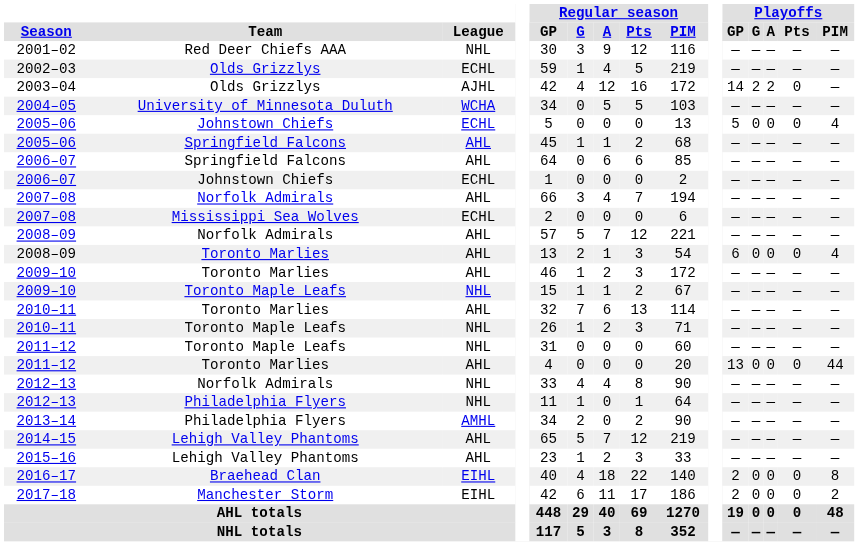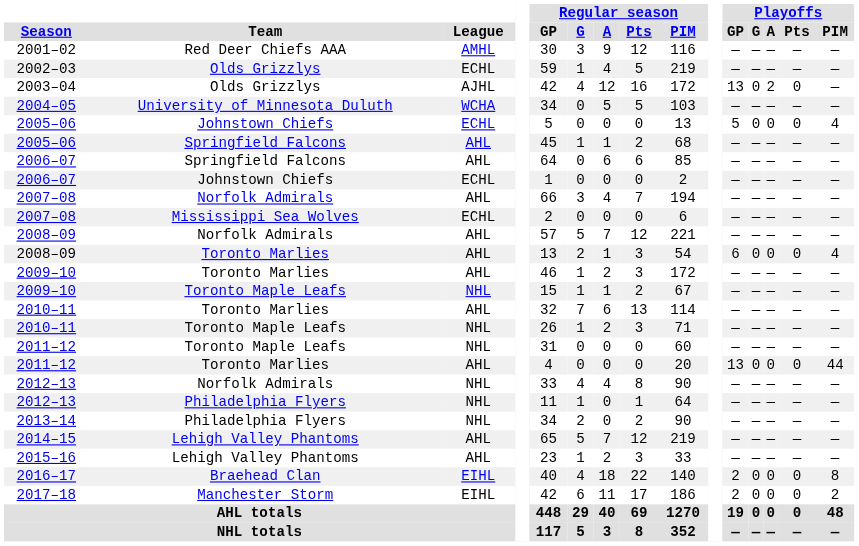 <table border="0" cellpadding="1" cellspacing="0" style="text-align:center; width:60em;">
 <tr style="background:#e0e0e0;">
 <th colspan="3"  bgcolor="#ffffff"> </th>
 <th rowspan="99" bgcolor="#ffffff"> </th>
 <th colspan="5"><a href='#'>Regular season</a></th>
 <th rowspan="99" bgcolor="#ffffff"> </th>
 <th colspan="5"><a href='#'>Playoffs</a></th>
 </tr>
 <tr style="background:#e0e0e0;">
 <th><a href='#'>Season</a></th>
 <th>Team</th>
 <th>League</th>
 <th>GP</th>
 <th><a href='#'>G</a></th>
 <th><a href='#'>A</a></th>
 <th><a href='#'>Pts</a></th>
 <th><a href='#'>PIM</a></th>
 <th>GP</th>
 <th>G</th>
 <th>A</th>
 <th>Pts</th>
 <th>PIM</th>
 </tr>
 <tr>
 <td>2001–02</td>
 <td>Red Deer Chiefs AAA</td>
-<td>NHL</td>
+<td><a href='#'>AMHL</a></td>
 <td>30</td>
 <td>3</td>
 <td>9</td>
 <td>12</td>
 <td>116</td>
 <td>—</td>
 <td>—</td>
 <td>—</td>
 <td>—</td>
 <td>—</td>
 </tr>
 <tr style="background:#f0f0f0;">
 <td>2002–03</td>
 <td><a href='#'>Olds Grizzlys</a></td>
 <td>ECHL</td>
 <td>59</td>
 <td>1</td>
 <td>4</td>
 <td>5</td>
 <td>219</td>
 <td>—</td>
 <td>—</td>
 <td>—</td>
 <td>—</td>
 <td>—</td>
 </tr>
 <tr>
 <td>2003–04</td>
 <td>Olds Grizzlys</td>
 <td>AJHL</td>
 <td>42</td>
 <td>4</td>
 <td>12</td>
 <td>16</td>
 <td>172</td>
-<td>14</td>
-<td>2</td>
+<td>13</td>
+<td>0</td>
 <td>2</td>
 <td>0</td>
 <td>—</td>
 </tr>
 <tr style="background:#f0f0f0;">
 <td><a href='#'>2004–05</a></td>
 <td><a href='#'>University of Minnesota Duluth</a></td>
 <td><a href='#'>WCHA</a></td>
 <td>34</td>
 <td>0</td>
 <td>5</td>
 <td>5</td>
 <td>103</td>
 <td>—</td>
 <td>—</td>
 <td>—</td>
 <td>—</td>
 <td>—</td>
 </tr>
 <tr>
 <td><a href='#'>2005–06</a></td>
 <td><a href='#'>Johnstown Chiefs</a></td>
 <td><a href='#'>ECHL</a></td>
 <td>5</td>
 <td>0</td>
 <td>0</td>
 <td>0</td>
 <td>13</td>
 <td>5</td>
 <td>0</td>
 <td>0</td>
 <td>0</td>
 <td>4</td>
 </tr>
 <tr style="background:#f0f0f0;">
 <td><a href='#'>2005–06</a></td>
 <td><a href='#'>Springfield Falcons</a></td>
 <td><a href='#'>AHL</a></td>
 <td>45</td>
 <td>1</td>
 <td>1</td>
 <td>2</td>
 <td>68</td>
 <td>—</td>
 <td>—</td>
 <td>—</td>
 <td>—</td>
 <td>—</td>
 </tr>
 <tr>
 <td><a href='#'>2006–07</a></td>
 <td>Springfield Falcons</td>
 <td>AHL</td>
 <td>64</td>
 <td>0</td>
 <td>6</td>
 <td>6</td>
 <td>85</td>
 <td>—</td>
 <td>—</td>
 <td>—</td>
 <td>—</td>
 <td>—</td>
 </tr>
 <tr style="background:#f0f0f0;">
 <td><a href='#'>2006–07</a></td>
 <td>Johnstown Chiefs</td>
 <td>ECHL</td>
 <td>1</td>
 <td>0</td>
 <td>0</td>
 <td>0</td>
 <td>2</td>
 <td>—</td>
 <td>—</td>
 <td>—</td>
 <td>—</td>
 <td>—</td>
 </tr>
 <tr>
 <td><a href='#'>2007–08</a></td>
 <td><a href='#'>Norfolk Admirals</a></td>
 <td>AHL</td>
 <td>66</td>
 <td>3</td>
 <td>4</td>
 <td>7</td>
 <td>194</td>
 <td>—</td>
 <td>—</td>
 <td>—</td>
 <td>—</td>
 <td>—</td>
 </tr>
 <tr style="background:#f0f0f0;">
 <td><a href='#'>2007–08</a></td>
 <td><a href='#'>Mississippi Sea Wolves</a></td>
 <td>ECHL</td>
 <td>2</td>
 <td>0</td>
 <td>0</td>
 <td>0</td>
 <td>6</td>
 <td>—</td>
 <td>—</td>
 <td>—</td>
 <td>—</td>
 <td>—</td>
 </tr>
 <tr>
 <td><a href='#'>2008–09</a></td>
 <td>Norfolk Admirals</td>
 <td>AHL</td>
 <td>57</td>
 <td>5</td>
 <td>7</td>
 <td>12</td>
 <td>221</td>
 <td>—</td>
 <td>—</td>
 <td>—</td>
 <td>—</td>
 <td>—</td>
 </tr>
 <tr style="background:#f0f0f0;">
 <td>2008–09</td>
 <td><a href='#'>Toronto Marlies</a></td>
 <td>AHL</td>
 <td>13</td>
 <td>2</td>
 <td>1</td>
 <td>3</td>
 <td>54</td>
 <td>6</td>
 <td>0</td>
 <td>0</td>
 <td>0</td>
 <td>4</td>
 </tr>
 <tr>
 <td><a href='#'>2009–10</a></td>
 <td>Toronto Marlies</td>
 <td>AHL</td>
 <td>46</td>
 <td>1</td>
 <td>2</td>
 <td>3</td>
 <td>172</td>
 <td>—</td>
 <td>—</td>
 <td>—</td>
 <td>—</td>
 <td>—</td>
 </tr>
 <tr style="background:#f0f0f0;">
 <td><a href='#'>2009–10</a></td>
 <td><a href='#'>Toronto Maple Leafs</a></td>
 <td><a href='#'>NHL</a></td>
 <td>15</td>
 <td>1</td>
 <td>1</td>
 <td>2</td>
 <td>67</td>
 <td>—</td>
 <td>—</td>
 <td>—</td>
 <td>—</td>
 <td>—</td>
 </tr>
 <tr>
 <td><a href='#'>2010–11</a></td>
 <td>Toronto Marlies</td>
 <td>AHL</td>
 <td>32</td>
 <td>7</td>
 <td>6</td>
 <td>13</td>
 <td>114</td>
 <td>—</td>
 <td>—</td>
 <td>—</td>
 <td>—</td>
 <td>—</td>
 </tr>
 <tr style="background:#f0f0f0;">
 <td><a href='#'>2010–11</a></td>
 <td>Toronto Maple Leafs</td>
 <td>NHL</td>
 <td>26</td>
 <td>1</td>
 <td>2</td>
 <td>3</td>
 <td>71</td>
 <td>—</td>
 <td>—</td>
 <td>—</td>
 <td>—</td>
 <td>—</td>
 </tr>
 <tr>
 <td><a href='#'>2011–12</a></td>
 <td>Toronto Maple Leafs</td>
 <td>NHL</td>
 <td>31</td>
 <td>0</td>
 <td>0</td>
 <td>0</td>
 <td>60</td>
 <td>—</td>
 <td>—</td>
 <td>—</td>
 <td>—</td>
 <td>—</td>
 </tr>
 <tr style="background:#f0f0f0;">
 <td><a href='#'>2011–12</a></td>
 <td>Toronto Marlies</td>
 <td>AHL</td>
 <td>4</td>
 <td>0</td>
 <td>0</td>
 <td>0</td>
 <td>20</td>
 <td>13</td>
 <td>0</td>
 <td>0</td>
 <td>0</td>
 <td>44</td>
 </tr>
 <tr>
 <td><a href='#'>2012–13</a></td>
 <td>Norfolk Admirals</td>
 <td>NHL</td>
 <td>33</td>
 <td>4</td>
 <td>4</td>
 <td>8</td>
 <td>90</td>
 <td>—</td>
 <td>—</td>
 <td>—</td>
 <td>—</td>
 <td>—</td>
 </tr>
 <tr style="background:#f0f0f0;">
 <td><a href='#'>2012–13</a></td>
 <td><a href='#'>Philadelphia Flyers</a></td>
 <td>NHL</td>
 <td>11</td>
 <td>1</td>
 <td>0</td>
 <td>1</td>
 <td>64</td>
 <td>—</td>
 <td>—</td>
 <td>—</td>
 <td>—</td>
 <td>—</td>
 </tr>
 <tr>
 <td><a href='#'>2013–14</a></td>
 <td>Philadelphia Flyers</td>
-<td><a href='#'>AMHL</a></td>
+<td>NHL</td>
 <td>34</td>
 <td>2</td>
 <td>0</td>
 <td>2</td>
 <td>90</td>
 <td>—</td>
 <td>—</td>
 <td>—</td>
 <td>—</td>
 <td>—</td>
 </tr>
 <tr style="background:#f0f0f0;">
 <td><a href='#'>2014–15</a></td>
 <td><a href='#'>Lehigh Valley Phantoms</a></td>
 <td>AHL</td>
 <td>65</td>
 <td>5</td>
 <td>7</td>
 <td>12</td>
 <td>219</td>
 <td>—</td>
 <td>—</td>
 <td>—</td>
 <td>—</td>
 <td>—</td>
 </tr>
 <tr>
 <td><a href='#'>2015–16</a></td>
 <td>Lehigh Valley Phantoms</td>
 <td>AHL</td>
 <td>23</td>
 <td>1</td>
 <td>2</td>
 <td>3</td>
 <td>33</td>
 <td>—</td>
 <td>—</td>
 <td>—</td>
 <td>—</td>
 <td>—</td>
 </tr>
 <tr style="background:#f0f0f0;">
 <td><a href='#'>2016–17</a></td>
 <td><a href='#'>Braehead Clan</a></td>
 <td><a href='#'>EIHL</a></td>
 <td>40</td>
 <td>4</td>
 <td>18</td>
 <td>22</td>
 <td>140</td>
 <td>2</td>
 <td>0</td>
 <td>0</td>
 <td>0</td>
 <td>8</td>
 </tr>
 <tr>
 <td><a href='#'>2017–18</a></td>
 <td><a href='#'>Manchester Storm</a></td>
 <td>EIHL</td>
 <td>42</td>
 <td>6</td>
 <td>11</td>
 <td>17</td>
 <td>186</td>
 <td>2</td>
 <td>0</td>
 <td>0</td>
 <td>0</td>
 <td>2</td>
 </tr>
 <tr bgcolor="#e0e0e0">
 <th colspan="3">AHL totals</th>
 <th>448</th>
 <th>29</th>
 <th>40</th>
 <th>69</th>
 <th>1270</th>
 <th>19</th>
 <th>0</th>
 <th>0</th>
 <th>0</th>
 <th>48</th>
 </tr>
 <tr bgcolor="#e0e0e0">
 <th colspan="3">NHL totals</th>
 <th>117</th>
 <th>5</th>
 <th>3</th>
 <th>8</th>
 <th>352</th>
 <th>—</th>
 <th>—</th>
 <th>—</th>
 <th>—</th>
 <th>—</th>
 </tr>
 </table>
